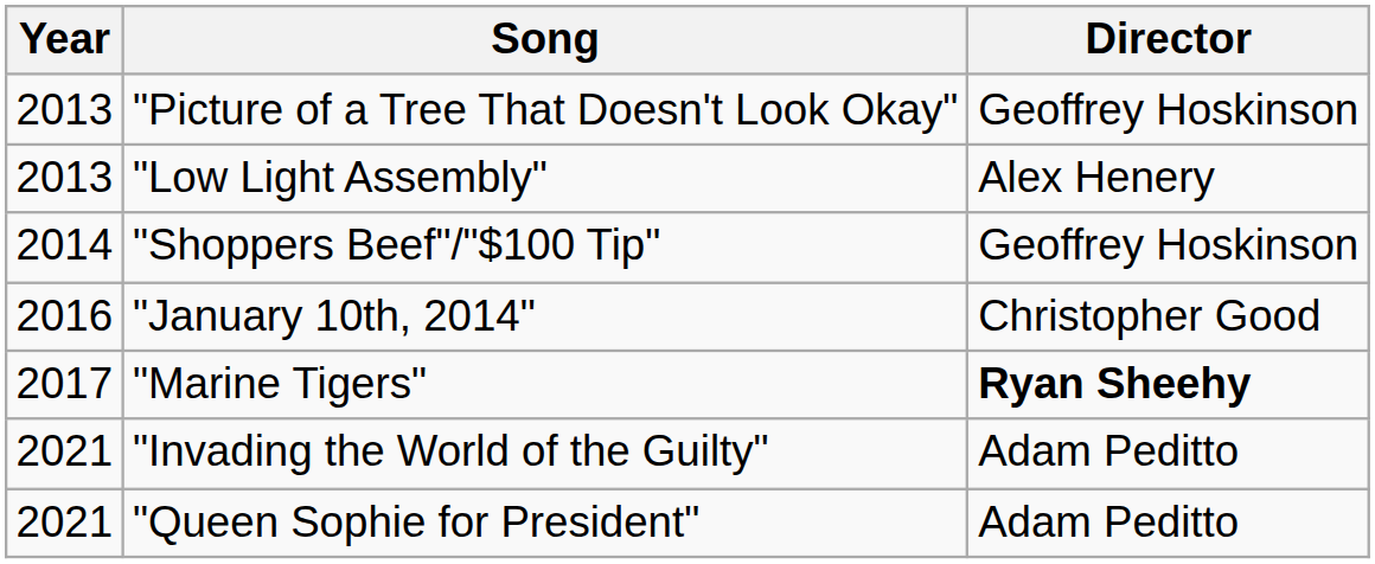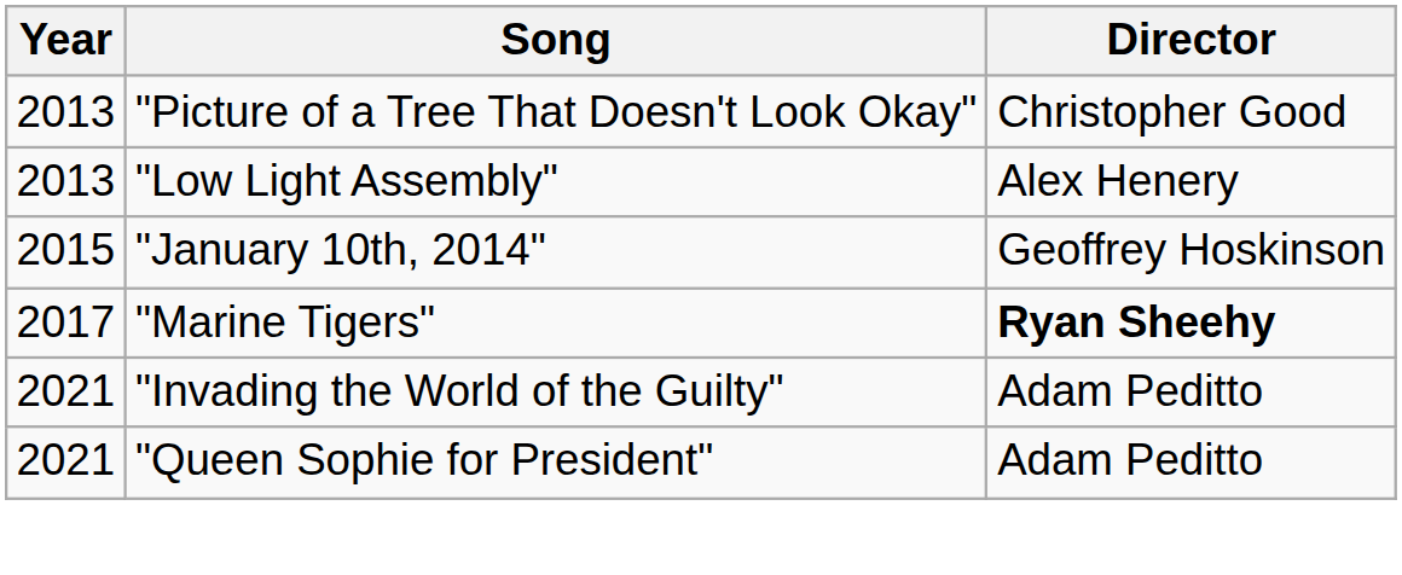 <table class="wikitable">
 <tr>
 <th>Year</th>
 <th>Song</th>
 <th>Director</th>
 </tr>
 <tr>
 <td style="text-align:center;">2013</td>
 <td>"Picture of a Tree That Doesn't Look Okay"</td>
-<td>Geoffrey Hoskinson</td>
+<td>Christopher Good</td>
 </tr>
 <tr>
 <td style="text-align:center;">2013</td>
 <td>"Low Light Assembly"</td>
 <td>Alex Henery</td>
 </tr>
 <tr>
-<td style="text-align:center;">2014</td>
-<td>"Shoppers Beef"/"$100 Tip"</td>
+<td style="text-align:center;">2015</td>
+<td>"January 10th, 2014"</td>
 <td>Geoffrey Hoskinson</td>
-</tr>
-<tr>
-<td style="text-align:center;">2016</td>
-<td>"January 10th, 2014"</td>
-<td>Christopher Good</td>
 </tr>
 <tr>
 <td style="text-align:center;">2017</td>
 <td>"Marine Tigers"</td>
 <td><strong>Ryan Sheehy</strong></td>
 </tr>
 <tr>
 <td style="text-align:center;">2021</td>
 <td>"Invading the World of the Guilty"</td>
 <td>Adam Peditto</td>
 </tr>
 <tr>
 <td style="text-align:center;">2021</td>
 <td>"Queen Sophie for President"</td>
 <td>Adam Peditto</td>
 </tr>
 </table>
